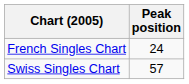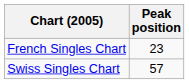 <table class="wikitable">
 <tr>
 <th>Chart (2005)</th>
 <th>Peak<br>position</th>
 </tr>
 <tr>
 <td><a href='#'>French Singles Chart</a></td>
-<td align="center">24</td>
+<td align="center">23</td>
 </tr>
 <tr>
 <td><a href='#'>Swiss Singles Chart</a></td>
 <td align="center">57</td>
 </tr>
 </table>
